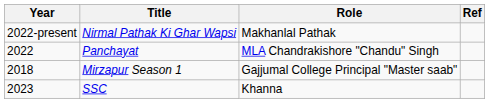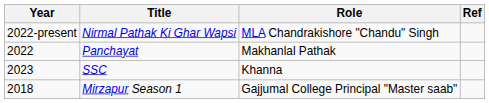 <table class="wikitable">
 <tr>
 <th>Year</th>
 <th>Title</th>
 <th>Role</th>
 <th>Ref</th>
 </tr>
 <tr>
 <td>2022-present</td>
 <td><em><a href='#'>Nirmal Pathak Ki Ghar Wapsi</a></em></td>
-<td>Makhanlal Pathak</td>
+<td><a href='#'>MLA</a> Chandrakishore "Chandu" Singh</td>
 <td></td>
 </tr>
 <tr>
 <td>2022</td>
 <td><em><a href='#'>Panchayat</a></em></td>
-<td><a href='#'>MLA</a> Chandrakishore "Chandu" Singh</td>
+<td>Makhanlal Pathak</td>
+<td></td>
+</tr>
+<tr>
+<td>2023</td>
+<td><em><a href='#'>SSC</a></em></td>
+<td>Khanna</td>
 <td></td>
 </tr>
 <tr>
 <td>2018</td>
 <td><em><a href='#'>Mirzapur</a> Season 1</em></td>
 <td>Gajjumal College Principal "Master saab"</td>
 <td></td>
 </tr>
-<tr>
-<td>2023</td>
-<td><em><a href='#'>SSC</a></em></td>
-<td>Khanna</td>
-<td></td>
-</tr>
 </table>
